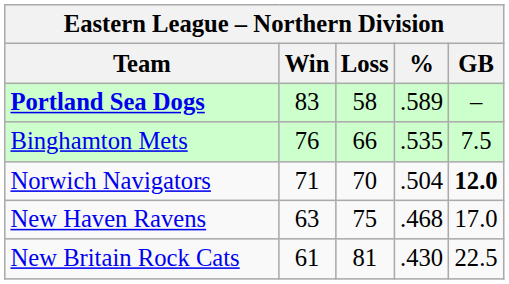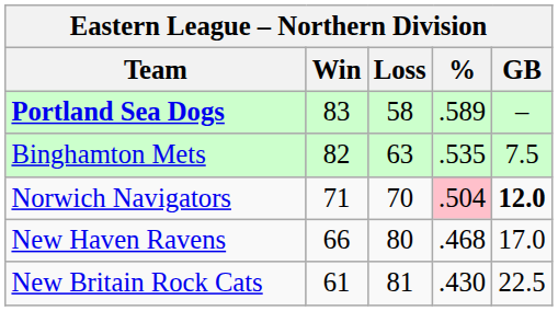 <table class="wikitable">
 <tr>
 <th colspan="5">Eastern League – Northern Division</th>
 </tr>
 <tr>
 <th width="55%">Team</th>
 <th>Win</th>
 <th>Loss</th>
 <th>%</th>
 <th>GB</th>
 </tr>
 <tr align=center bgcolor="#CCFFCC">
 <td align=left><strong><a href='#'>Portland Sea Dogs</a></strong></td>
 <td>83</td>
 <td>58</td>
 <td>.589</td>
 <td>–</td>
 </tr>
 <tr align=center bgcolor="#CCFFCC">
 <td align=left><a href='#'>Binghamton Mets</a></td>
-<td>76</td>
-<td>66</td>
+<td>82</td>
+<td>63</td>
 <td>.535</td>
 <td>7.5</td>
 </tr>
 <tr align=center>
 <td align=left><a href='#'>Norwich Navigators</a></td>
 <td>71</td>
 <td>70</td>
-<td>.504</td>
+<td style="background: pink;">.504</td>
 <td><strong>12.0</strong></td>
 </tr>
 <tr align=center>
 <td align=left><a href='#'>New Haven Ravens</a></td>
-<td>63</td>
-<td>75</td>
+<td>66</td>
+<td>80</td>
 <td>.468</td>
 <td>17.0</td>
 </tr>
 <tr align=center>
 <td align=left><a href='#'>New Britain Rock Cats</a></td>
 <td>61</td>
 <td>81</td>
 <td>.430</td>
 <td>22.5</td>
 </tr>
 </table>
